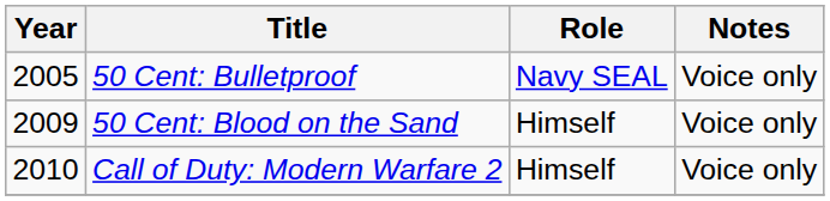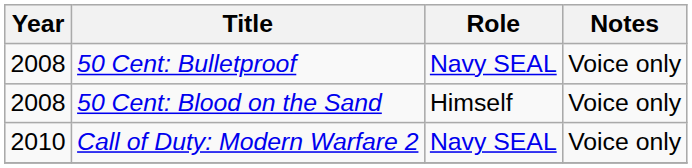 <table class="wikitable sortable">
 <tr>
 <th>Year</th>
 <th>Title</th>
 <th>Role</th>
 <th class="unsortable">Notes</th>
 </tr>
 <tr>
-<td>2005</td>
+<td>2008</td>
 <td><em><a href='#'>50 Cent: Bulletproof</a></em></td>
 <td><a href='#'>Navy SEAL</a></td>
 <td>Voice only</td>
 </tr>
 <tr>
-<td>2009</td>
+<td>2008</td>
 <td><em><a href='#'>50 Cent: Blood on the Sand</a></em></td>
 <td>Himself</td>
 <td>Voice only</td>
 </tr>
 <tr>
 <td>2010</td>
 <td><em><a href='#'>Call of Duty: Modern Warfare 2</a></em></td>
-<td>Himself</td>
+<td><a href='#'>Navy SEAL</a></td>
 <td>Voice only</td>
 </tr>
 <tr>
 </tr>
 </table>
